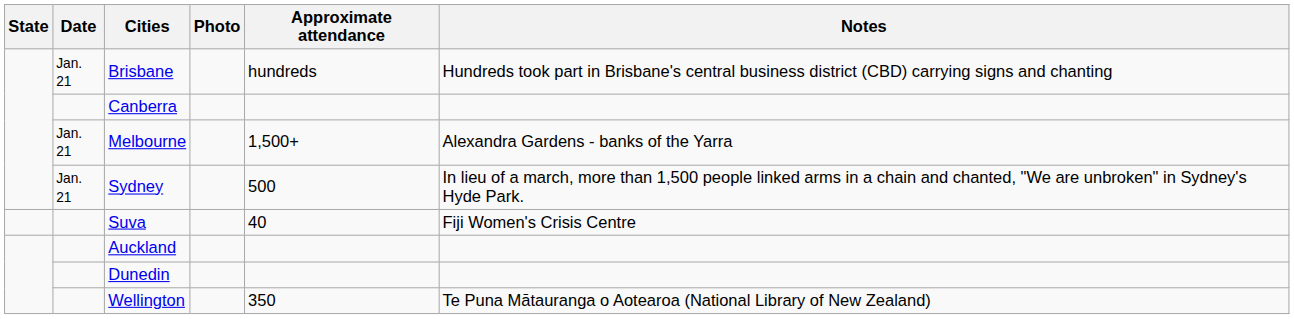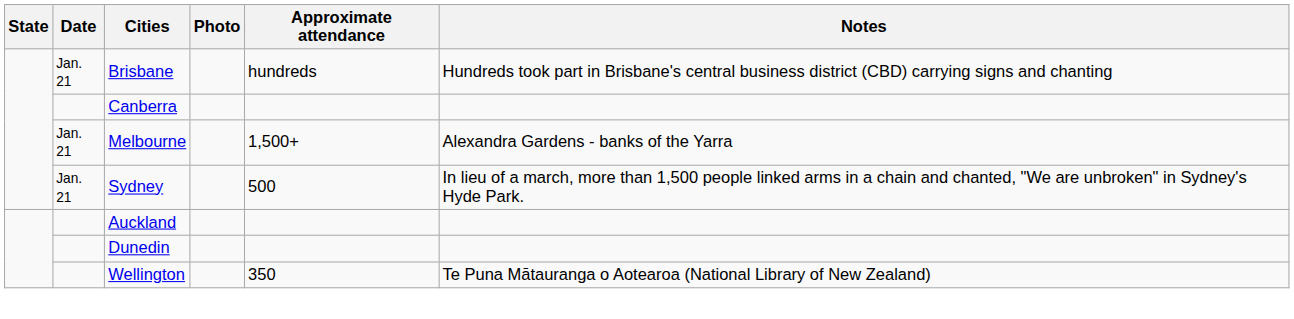 <table class="wikitable sortable">
 <tr>
 <th scope="col">State</th>
 <th scope="col">Date</th>
 <th scope="col">Cities</th>
 <th scope="col" class="unsortable">Photo</th>
 <th scope="col" data-sort-type="number">Approximate attendance</th>
 <th scope="col" class="unsortable">Notes</th>
 </tr>
 <tr>
 <td rowspan="4"></td>
 <td><small>Jan. 21</small></td>
 <td><a href='#'>Brisbane</a></td>
 <td></td>
 <td data-sort-value="199">hundreds</td>
 <td>Hundreds took part in Brisbane's central business district (CBD) carrying signs and chanting</td>
 </tr>
 <tr>
 <td></td>
 <td><a href='#'>Canberra</a></td>
 <td></td>
 <td></td>
 <td></td>
 </tr>
 <tr>
 <td><small>Jan. 21</small></td>
 <td><a href='#'>Melbourne</a></td>
 <td></td>
 <td data-sort-value="1,501">1,500+</td>
 <td>Alexandra Gardens - banks of the Yarra</td>
 </tr>
 <tr>
 <td><small>Jan. 21</small></td>
 <td><a href='#'>Sydney</a></td>
 <td></td>
 <td>500</td>
 <td>In lieu of a march, more than 1,500 people linked arms in a chain and chanted, "We are unbroken" in Sydney's Hyde Park.</td>
 </tr>
 <tr>
-<td rowspan="1"></td>
-<td></td>
-<td><a href='#'>Suva</a></td>
-<td></td>
-<td>40</td>
-<td>Fiji Women's Crisis Centre</td>
-</tr>
-<tr>
 <td rowspan="3"></td>
 <td></td>
 <td><a href='#'>Auckland</a></td>
 <td></td>
 <td></td>
 <td></td>
 </tr>
 <tr>
 <td></td>
 <td><a href='#'>Dunedin</a></td>
 <td></td>
 <td></td>
 <td></td>
 </tr>
 <tr>
 <td></td>
 <td><a href='#'>Wellington</a></td>
 <td></td>
 <td>350</td>
 <td>Te Puna Mātauranga o Aotearoa (National Library of New Zealand)</td>
 </tr>
 </table>
